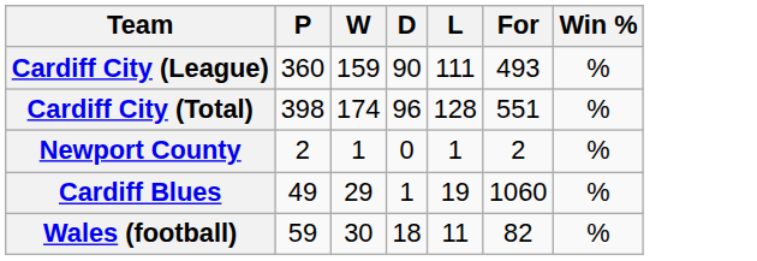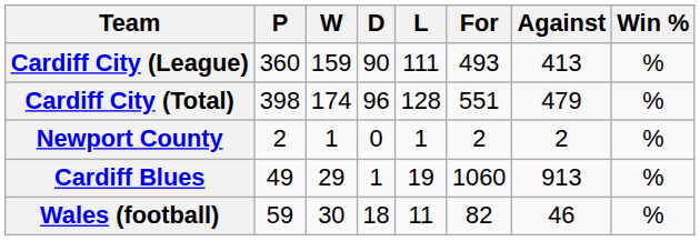 <table class="wikitable" style="text-align: center">
 <tr>
 <th>Team</th>
 <th>P</th>
 <th>W</th>
 <th>D</th>
 <th>L</th>
 <th>For</th>
+<th>Against</th>
 <th>Win %</th>
 </tr>
 <tr>
 <th><a href='#'>Cardiff City</a> (League)</th>
 <td>360</td>
 <td>159</td>
 <td>90</td>
 <td>111</td>
 <td>493</td>
+<td>413</td>
 <td>%</td>
 </tr>
 <tr>
 <th><a href='#'>Cardiff City</a> (Total)</th>
 <td>398</td>
 <td>174</td>
 <td>96</td>
 <td>128</td>
 <td>551</td>
+<td>479</td>
 <td>%</td>
 </tr>
 <tr>
 <th><a href='#'>Newport County</a></th>
 <td>2</td>
 <td>1</td>
 <td>0</td>
 <td>1</td>
+<td>2</td>
 <td>2</td>
 <td>%</td>
 </tr>
 <tr>
 <th><a href='#'>Cardiff Blues</a></th>
 <td>49</td>
 <td>29</td>
 <td>1</td>
 <td>19</td>
 <td>1060</td>
+<td>913</td>
 <td>%</td>
 </tr>
 <tr>
 <th><a href='#'>Wales</a> (football)</th>
 <td>59</td>
 <td>30</td>
 <td>18</td>
 <td>11</td>
 <td>82</td>
+<td>46</td>
 <td>%</td>
 </tr>
 </table>
